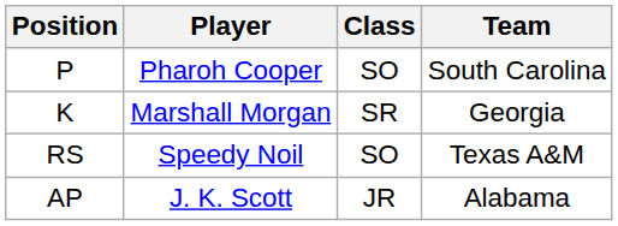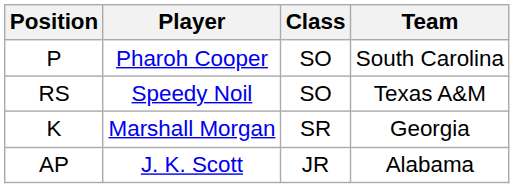 <table class="wikitable sortable">
 <tr>
 <th>Position</th>
 <th>Player</th>
 <th>Class</th>
 <th>Team</th>
 </tr>
 <tr style="text-align:center;">
 <td style="background:white">P</td>
 <td style="background:white"><a href='#'>Pharoh Cooper</a></td>
 <td style="background:white">SO</td>
 <td style="background:white">South Carolina</td>
 </tr>
 <tr style="text-align:center;">
+<td style="background:white">RS</td>
+<td style="background:white"><a href='#'>Speedy Noil</a></td>
+<td style="background:white">SO</td>
+<td style="background:white">Texas A&M</td>
+</tr>
+<tr style="text-align:center;">
 <td style="background:white">K</td>
 <td style="background:white"><a href='#'>Marshall Morgan</a></td>
 <td style="background:white">SR</td>
 <td style="background:white">Georgia</td>
-</tr>
-<tr style="text-align:center;">
-<td style="background:white">RS</td>
-<td style="background:white"><a href='#'>Speedy Noil</a></td>
-<td style="background:white">SO</td>
-<td style="background:white">Texas A&M</td>
 </tr>
 <tr style="text-align:center;">
 <td style="background:white">AP</td>
 <td style="background:white"><a href='#'>J. K. Scott</a></td>
 <td style="background:white">JR</td>
 <td style="background:white">Alabama</td>
 </tr>
 </table>
